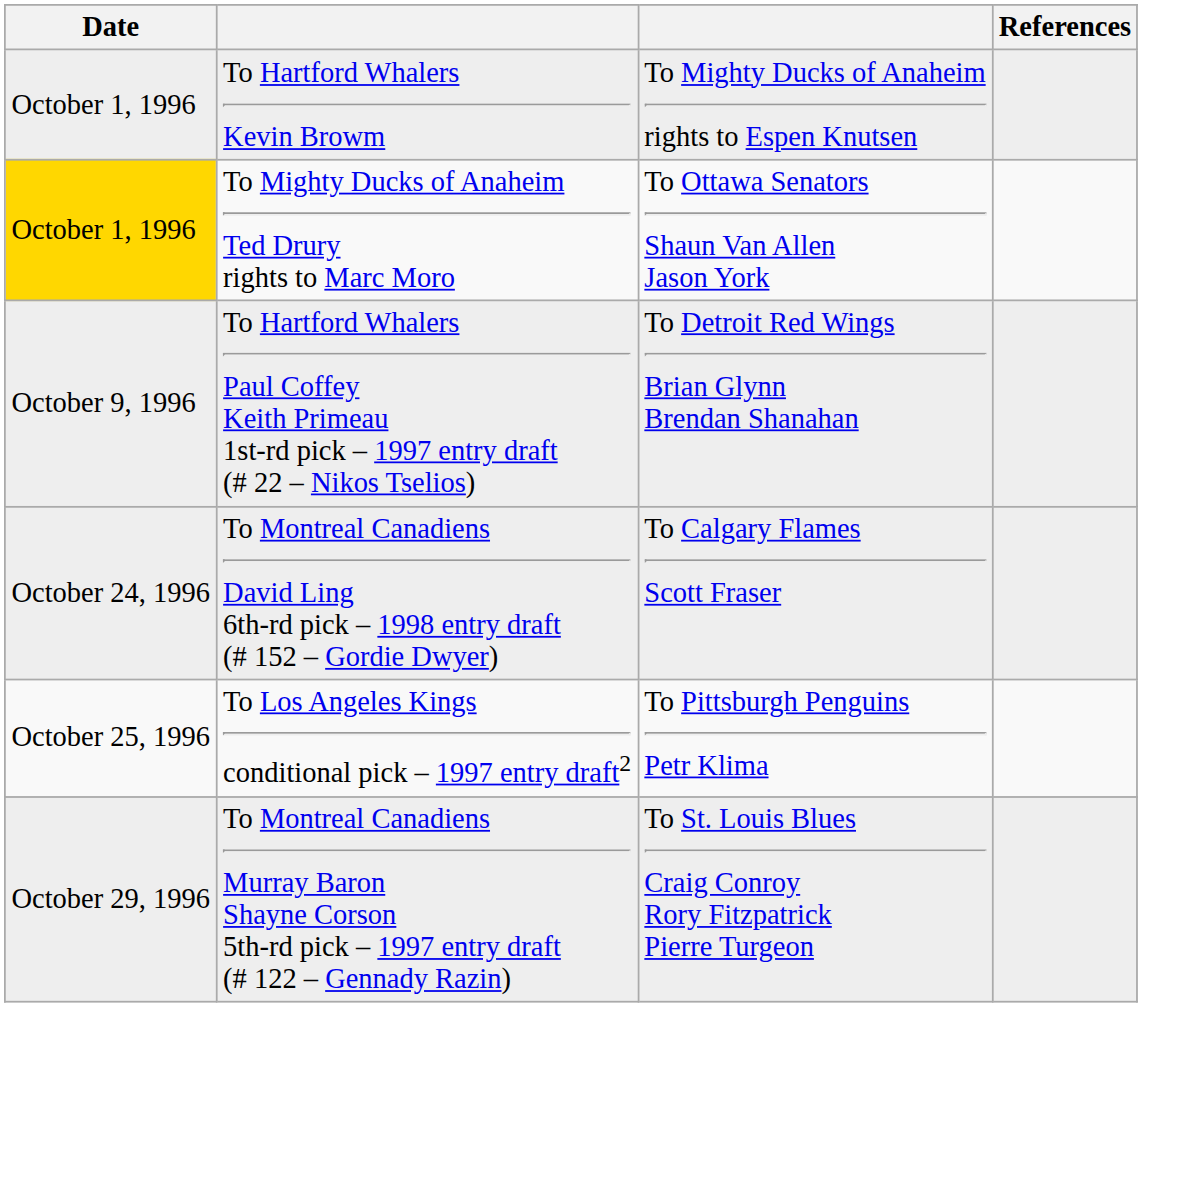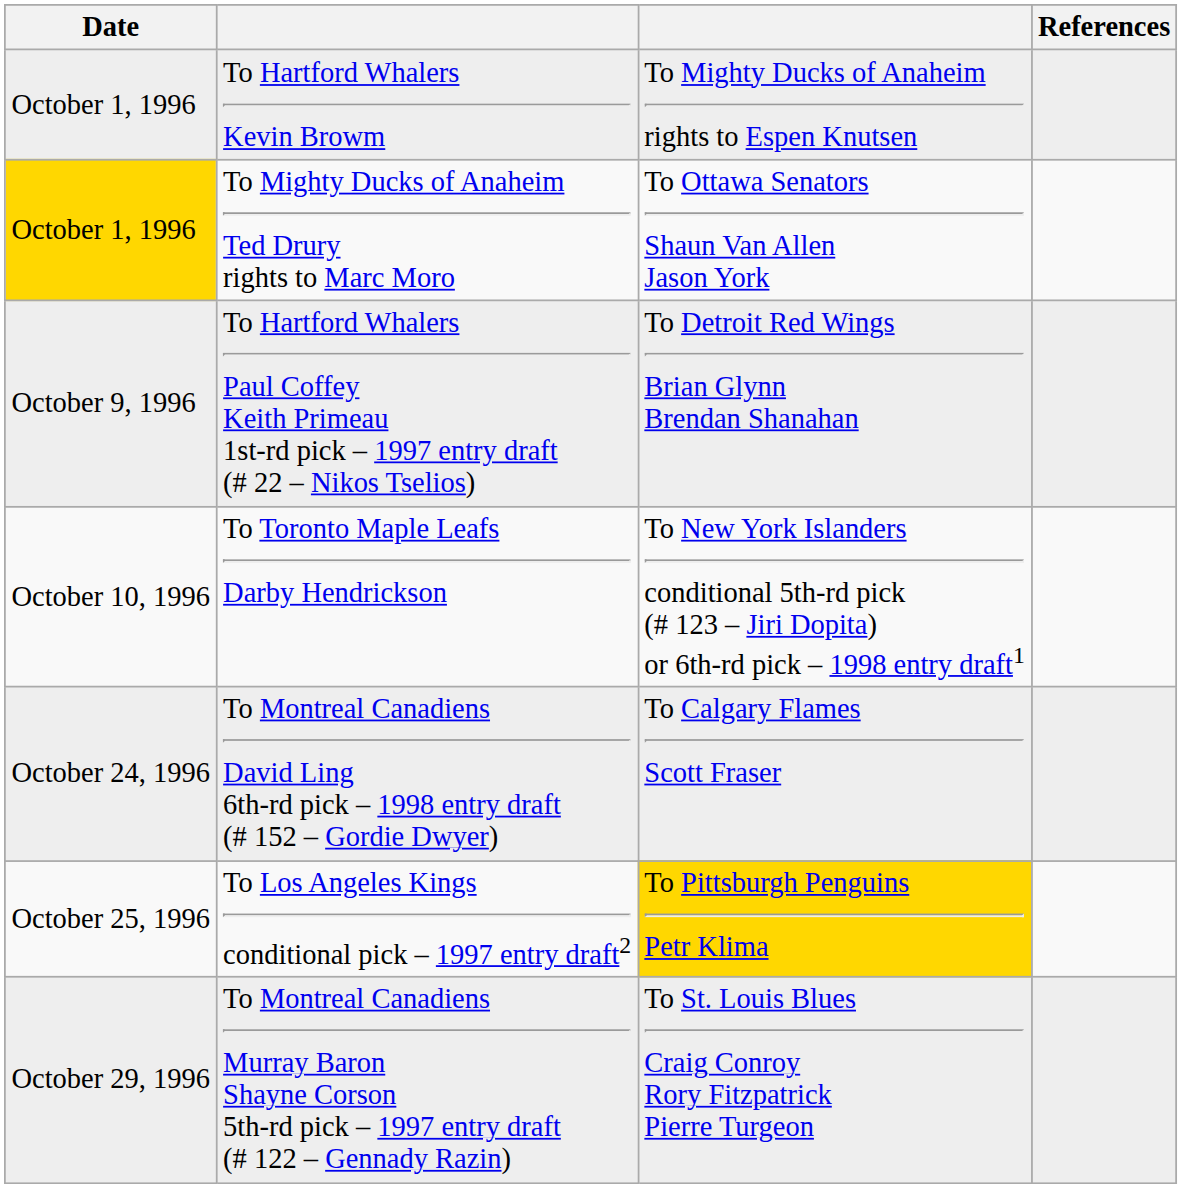 <table class="wikitable">
 <tr>
 <th>Date</th>
 <th></th>
 <th></th>
 <th>References</th>
 </tr>
 <tr bgcolor="#eeeeee">
 <td>October 1, 1996</td>
 <td valign="top">To <a href='#'>Hartford Whalers</a><hr><a href='#'>Kevin Browm</a></td>
 <td valign="top">To <a href='#'>Mighty Ducks of Anaheim</a><hr>rights to <a href='#'>Espen Knutsen</a></td>
 <td></td>
 </tr>
 <tr>
 <td style="background: gold;">October 1, 1996</td>
 <td valign="top">To <a href='#'>Mighty Ducks of Anaheim</a><hr><a href='#'>Ted Drury</a><br>rights to <a href='#'>Marc Moro</a></td>
 <td valign="top">To <a href='#'>Ottawa Senators</a><hr><a href='#'>Shaun Van Allen</a><br><a href='#'>Jason York</a></td>
 <td></td>
 </tr>
 <tr bgcolor="#eeeeee">
 <td>October 9, 1996</td>
 <td valign="top">To <a href='#'>Hartford Whalers</a><hr><a href='#'>Paul Coffey</a><br><a href='#'>Keith Primeau</a><br>1st-rd pick – <a href='#'>1997 entry draft</a><br>(# 22 – <a href='#'>Nikos Tselios</a>)</td>
 <td valign="top">To <a href='#'>Detroit Red Wings</a><hr><a href='#'>Brian Glynn</a><br><a href='#'>Brendan Shanahan</a></td>
 <td></td>
 </tr>
+<tr>
+<td>October 10, 1996</td>
+<td valign="top">To <a href='#'>Toronto Maple Leafs</a><hr><a href='#'>Darby Hendrickson</a></td>
+<td valign="top">To <a href='#'>New York Islanders</a><hr>conditional 5th-rd pick<br>(# 123 – <a href='#'>Jiri Dopita</a>)<br> or 6th-rd pick – <a href='#'>1998 entry draft</a><sup>1</sup></td>
+<td></td>
+</tr>
 <tr bgcolor="#eeeeee">
 <td>October 24, 1996</td>
 <td valign="top">To <a href='#'>Montreal Canadiens</a><hr><a href='#'>David Ling</a><br>6th-rd pick – <a href='#'>1998 entry draft</a><br>(# 152 – <a href='#'>Gordie Dwyer</a>)</td>
 <td valign="top">To <a href='#'>Calgary Flames</a><hr><a href='#'>Scott Fraser</a></td>
 <td></td>
 </tr>
 <tr>
 <td>October 25, 1996</td>
 <td valign="top">To <a href='#'>Los Angeles Kings</a><hr>conditional pick – <a href='#'>1997 entry draft</a><sup>2</sup></td>
-<td valign="top">To <a href='#'>Pittsburgh Penguins</a><hr><a href='#'>Petr Klima</a></td>
+<td valign="top" style="background: gold;">To <a href='#'>Pittsburgh Penguins</a><hr><a href='#'>Petr Klima</a></td>
 <td></td>
 </tr>
 <tr bgcolor="#eeeeee">
 <td>October 29, 1996</td>
 <td valign="top">To <a href='#'>Montreal Canadiens</a><hr><a href='#'>Murray Baron</a><br><a href='#'>Shayne Corson</a><br>5th-rd pick – <a href='#'>1997 entry draft</a><br>(# 122 – <a href='#'>Gennady Razin</a>)</td>
 <td valign="top">To <a href='#'>St. Louis Blues</a><hr><a href='#'>Craig Conroy</a><br><a href='#'>Rory Fitzpatrick</a><br><a href='#'>Pierre Turgeon</a></td>
 <td></td>
 </tr>
 </table>
